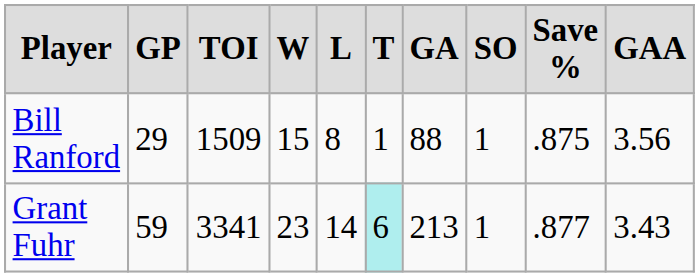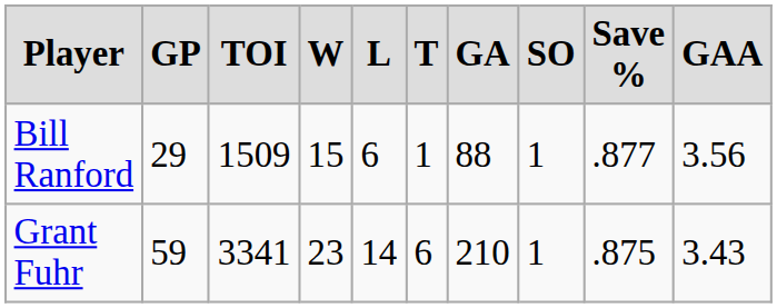 <table class="wikitable" style="width:50%;">
 <tr style="text-align:center; background:#ddd;">
 <td><strong>Player</strong></td>
 <td><strong>GP</strong></td>
 <td><strong>TOI</strong></td>
 <td><strong>W</strong></td>
 <td><strong>L</strong></td>
 <td><strong>T</strong></td>
 <td><strong>GA</strong></td>
 <td><strong>SO</strong></td>
 <td><strong>Save %</strong></td>
 <td><strong>GAA</strong></td>
 </tr>
 <tr>
 <td><a href='#'>Bill Ranford</a></td>
 <td>29</td>
 <td>1509</td>
 <td>15</td>
-<td>8</td>
+<td>6</td>
 <td>1</td>
 <td>88</td>
 <td>1</td>
-<td>.875</td>
+<td>.877</td>
 <td>3.56</td>
 </tr>
 <tr>
 <td><a href='#'>Grant Fuhr</a></td>
 <td>59</td>
 <td>3341</td>
 <td>23</td>
 <td>14</td>
-<td style="background: paleturquoise;">6</td>
-<td>213</td>
+<td>6</td>
+<td>210</td>
 <td>1</td>
-<td>.877</td>
+<td>.875</td>
 <td>3.43</td>
 </tr>
 </table>
